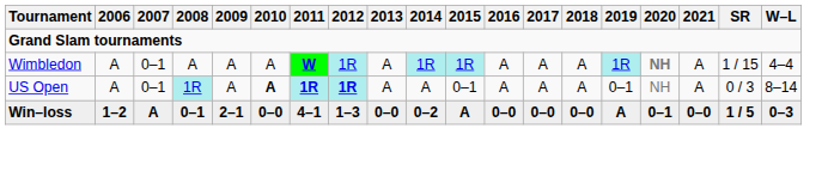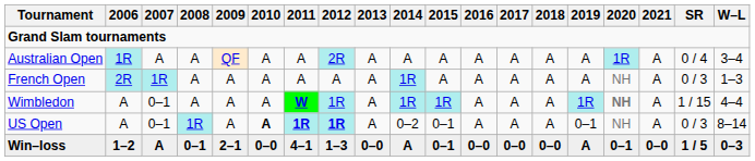 <table class=wikitable style=text-align:center;font-size:96%>
 <tr>
 <th>Tournament</th>
 <th>2006</th>
 <th>2007</th>
 <th>2008</th>
 <th>2009</th>
 <th>2010</th>
 <th>2011</th>
 <th>2012</th>
 <th>2013</th>
 <th>2014</th>
 <th>2015</th>
 <th>2016</th>
 <th>2017</th>
 <th>2018</th>
 <th>2019</th>
 <th>2020</th>
 <th>2021</th>
 <th>SR</th>
 <th>W–L</th>
 </tr>
 <tr>
 <td colspan="19" align="left"><strong>Grand Slam tournaments</strong></td>
+</tr>
+<tr>
+<td align=left><a href='#'>Australian Open</a></td>
+<td bgcolor=afeeee><a href='#'>1R</a></td>
+<td>A</td>
+<td>A</td>
+<td bgcolor=ffebcd><a href='#'>QF</a></td>
+<td>A</td>
+<td>A</td>
+<td bgcolor=afeeee><a href='#'>2R</a></td>
+<td>A</td>
+<td>A</td>
+<td>A</td>
+<td>A</td>
+<td>A</td>
+<td>A</td>
+<td>A</td>
+<td bgcolor=afeeee><a href='#'>1R</a></td>
+<td>A</td>
+<td>0 / 4</td>
+<td>3–4</td>
+</tr>
+<tr>
+<td align=left><a href='#'>French Open</a></td>
+<td bgcolor=afeeee><a href='#'>2R</a></td>
+<td bgcolor=afeeee><a href='#'>1R</a></td>
+<td>A</td>
+<td>A</td>
+<td>A</td>
+<td>A</td>
+<td>A</td>
+<td>A</td>
+<td bgcolor=afeeee><a href='#'>1R</a></td>
+<td>A</td>
+<td>A</td>
+<td>A</td>
+<td>A</td>
+<td>A</td>
+<td style=color:#767676>NH</td>
+<td>A</td>
+<td>0 / 3</td>
+<td>1–3</td>
 </tr>
 <tr>
 <td align=left><a href='#'>Wimbledon</a></td>
 <td>A</td>
 <td>0–1</td>
 <td>A</td>
 <td>A</td>
 <td>A</td>
 <td bgcolor=lime><a href='#'><strong>W</strong></a></td>
 <td bgcolor=afeeee><a href='#'>1R</a></td>
 <td>A</td>
 <td bgcolor=afeeee><a href='#'>1R</a></td>
 <td bgcolor=afeeee><a href='#'>1R</a></td>
 <td>A</td>
 <td>A</td>
 <td>A</td>
 <td bgcolor=afeeee><a href='#'>1R</a></td>
 <td style=color:#767676><strong>NH</strong></td>
 <td>A</td>
 <td>1 / 15</td>
 <td>4–4</td>
 </tr>
 <tr>
 <td align=left><a href='#'>US Open</a></td>
 <td>A</td>
 <td>0–1</td>
 <td bgcolor=afeeee><a href='#'>1R</a></td>
 <td>A</td>
 <td><strong>A</strong></td>
 <td bgcolor=afeeee><strong><a href='#'>1R</a></strong></td>
 <td bgcolor=afeeee><strong><a href='#'>1R</a></strong></td>
 <td>A</td>
-<td>A</td>
+<td>0–2</td>
 <td>0–1</td>
 <td>A</td>
 <td>A</td>
 <td>A</td>
 <td>0–1</td>
 <td style=color:#767676>NH</td>
 <td>A</td>
 <td>0 / 3</td>
 <td>8–14</td>
 </tr>
 <tr style="font-weight:bold; background:#efefef;">
 <td style=text-align:left>Win–loss</td>
 <td>1–2</td>
 <td>A</td>
 <td>0–1</td>
 <td>2–1</td>
 <td>0–0</td>
 <td>4–1</td>
 <td>1–3</td>
 <td>0–0</td>
-<td>0–2</td>
 <td>A</td>
+<td>0–1</td>
 <td>0–0</td>
 <td>0–0</td>
 <td>0–0</td>
 <td>A</td>
 <td>0–1</td>
 <td>0–0</td>
 <td>1 / 5</td>
 <td>0–3</td>
 </tr>
 </table>
